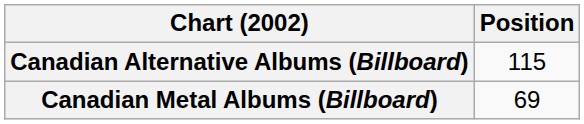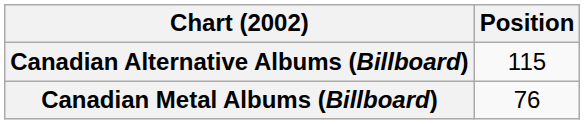 <table class="wikitable sortable plainrowheaders" style="text-align:center;">
 <tr>
 <th scope="col">Chart (2002)</th>
 <th scope="col">Position</th>
 </tr>
 <tr>
 <th scope="row">Canadian Alternative Albums (<em>Billboard</em>)</th>
 <td align="center">115</td>
 </tr>
 <tr>
 <th scope="row">Canadian Metal Albums (<em>Billboard</em>)</th>
-<td align="center">69</td>
+<td align="center">76</td>
 </tr>
 </table>
